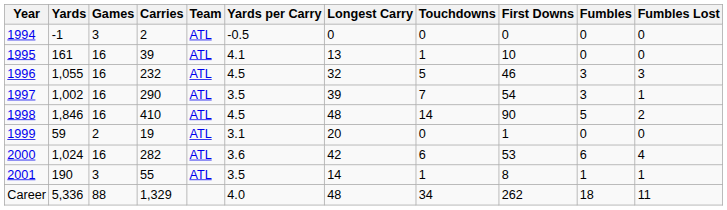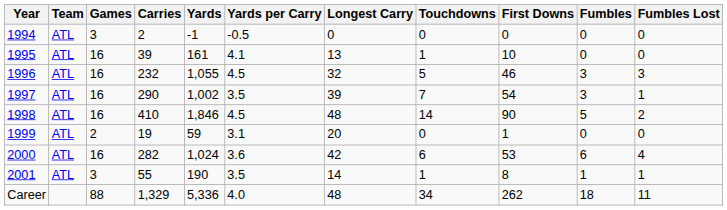 <table class="wikitable">
 <tr>
 <th>Year</th>
-<th>Yards</th>
+<th>Team</th>
 <th>Games</th>
 <th>Carries</th>
-<th>Team</th>
+<th>Yards</th>
 <th>Yards per Carry</th>
 <th>Longest Carry</th>
 <th>Touchdowns</th>
 <th>First Downs</th>
 <th>Fumbles</th>
 <th>Fumbles Lost</th>
 </tr>
 <tr>
 <td><a href='#'>1994</a></td>
-<td>-1</td>
+<td><a href='#'>ATL</a></td>
 <td>3</td>
 <td>2</td>
-<td><a href='#'>ATL</a></td>
+<td>-1</td>
 <td>-0.5</td>
 <td>0</td>
 <td>0</td>
 <td>0</td>
 <td>0</td>
 <td>0</td>
 </tr>
 <tr>
 <td><a href='#'>1995</a></td>
-<td>161</td>
+<td><a href='#'>ATL</a></td>
 <td>16</td>
 <td>39</td>
-<td><a href='#'>ATL</a></td>
+<td>161</td>
 <td>4.1</td>
 <td>13</td>
 <td>1</td>
 <td>10</td>
 <td>0</td>
 <td>0</td>
 </tr>
 <tr>
 <td><a href='#'>1996</a></td>
-<td>1,055</td>
+<td><a href='#'>ATL</a></td>
 <td>16</td>
 <td>232</td>
-<td><a href='#'>ATL</a></td>
+<td>1,055</td>
 <td>4.5</td>
 <td>32</td>
 <td>5</td>
 <td>46</td>
 <td>3</td>
 <td>3</td>
 </tr>
 <tr>
 <td><a href='#'>1997</a></td>
-<td>1,002</td>
+<td><a href='#'>ATL</a></td>
 <td>16</td>
 <td>290</td>
-<td><a href='#'>ATL</a></td>
+<td>1,002</td>
 <td>3.5</td>
 <td>39</td>
 <td>7</td>
 <td>54</td>
 <td>3</td>
 <td>1</td>
 </tr>
 <tr>
 <td><a href='#'>1998</a></td>
-<td>1,846</td>
+<td><a href='#'>ATL</a></td>
 <td>16</td>
 <td>410</td>
-<td><a href='#'>ATL</a></td>
+<td>1,846</td>
 <td>4.5</td>
 <td>48</td>
 <td>14</td>
 <td>90</td>
 <td>5</td>
 <td>2</td>
 </tr>
 <tr>
 <td><a href='#'>1999</a></td>
-<td>59</td>
+<td><a href='#'>ATL</a></td>
 <td>2</td>
 <td>19</td>
-<td><a href='#'>ATL</a></td>
+<td>59</td>
 <td>3.1</td>
 <td>20</td>
 <td>0</td>
 <td>1</td>
 <td>0</td>
 <td>0</td>
 </tr>
 <tr>
 <td><a href='#'>2000</a></td>
-<td>1,024</td>
+<td><a href='#'>ATL</a></td>
 <td>16</td>
 <td>282</td>
-<td><a href='#'>ATL</a></td>
+<td>1,024</td>
 <td>3.6</td>
 <td>42</td>
 <td>6</td>
 <td>53</td>
 <td>6</td>
 <td>4</td>
 </tr>
 <tr>
 <td><a href='#'>2001</a></td>
-<td>190</td>
+<td><a href='#'>ATL</a></td>
 <td>3</td>
 <td>55</td>
-<td><a href='#'>ATL</a></td>
+<td>190</td>
 <td>3.5</td>
 <td>14</td>
 <td>1</td>
 <td>8</td>
 <td>1</td>
 <td>1</td>
 </tr>
 <tr>
 <td>Career</td>
-<td>5,336</td>
+<td></td>
 <td>88</td>
 <td>1,329</td>
-<td></td>
+<td>5,336</td>
 <td>4.0</td>
 <td>48</td>
 <td>34</td>
 <td>262</td>
 <td>18</td>
 <td>11</td>
 </tr>
 </table>
